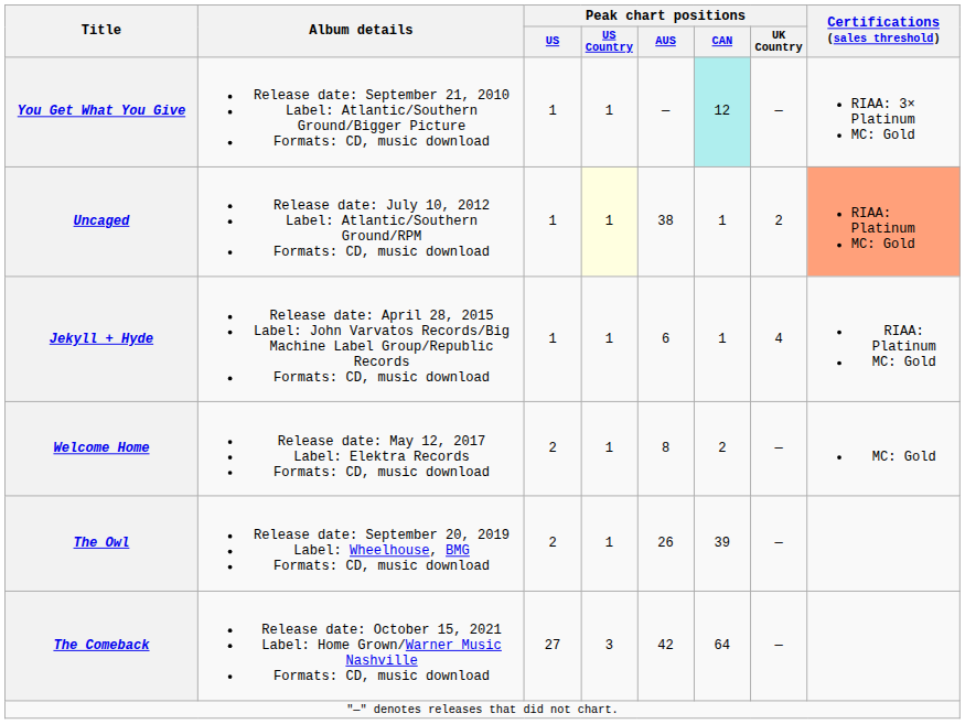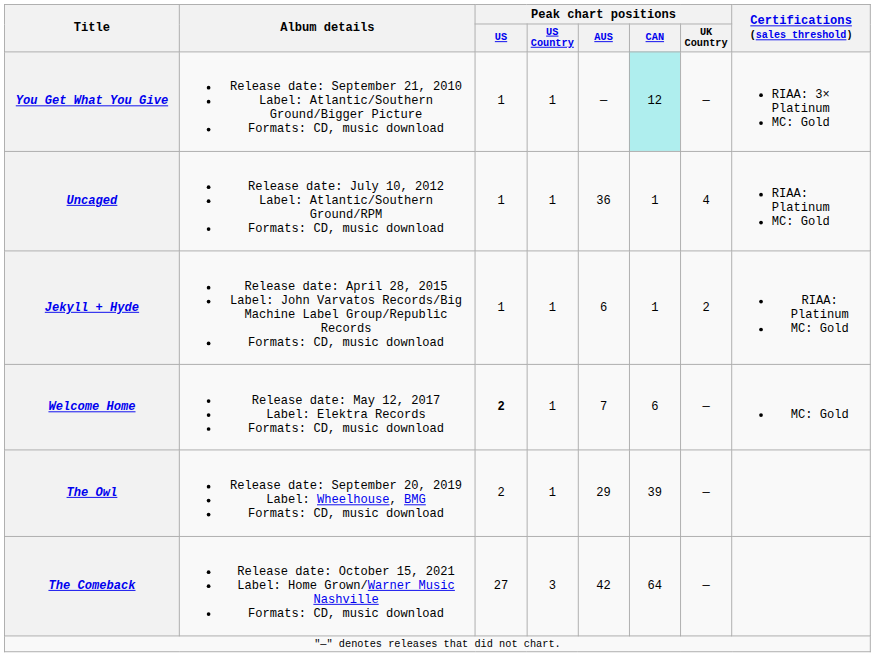 <table class="wikitable plainrowheaders" style="text-align:center;">
 <tr>
 <th scope="col" rowspan="2" style="width:14em;">Title</th>
 <th scope="col" rowspan="2" style="width:24em;">Album details</th>
 <th scope="col" colspan="5">Peak chart positions</th>
 <th scope="col" rowspan="2" style="width:11em;"><a href='#'>Certifications</a><br><small>(<a href='#'>sales threshold</a>)</small></th>
 </tr>
 <tr>
 <th scope="col" style="width:4.5em;font-size:85%;"><a href='#'>US</a><br></th>
 <th scope="col" style="width:4.5em;font-size:85%;"><a href='#'>US Country</a><br></th>
 <th scope="col" style="width:4.5em;font-size:85%;"><a href='#'>AUS</a><br></th>
 <th scope="col" style="width:4.5em;font-size:85%;"><a href='#'>CAN</a><br></th>
 <th scope="col" style="width:4.5em;font-size:85%;">UK Country<br></th>
 </tr>
 <tr>
 <th scope="row"><em><a href='#'>You Get What You Give</a></em></th>
 <td><br><ul><li>Release date: September 21, 2010</li><li>Label: Atlantic/Southern Ground/Bigger Picture</li><li>Formats: CD, music download</li></ul></td>
 <td>1</td>
 <td>1</td>
 <td>—</td>
 <td style="background: paleturquoise;">12</td>
 <td>—</td>
 <td style="text-align:left;"><br><ul><li>RIAA: 3× Platinum</li><li>MC: Gold</li></ul></td>
 </tr>
 <tr>
 <th scope="row"><em><a href='#'>Uncaged</a></em></th>
 <td><br><ul><li>Release date: July 10, 2012</li><li>Label: Atlantic/Southern Ground/RPM</li><li>Formats: CD, music download</li></ul></td>
 <td>1</td>
-<td style="background: lightyellow;">1</td>
-<td>38</td>
 <td>1</td>
-<td>2</td>
-<td style="background: lightsalmon; text-align:left;"><br><ul><li>RIAA: Platinum</li><li>MC: Gold</li></ul></td>
+<td>36</td>
+<td>1</td>
+<td>4</td>
+<td style="text-align:left;"><br><ul><li>RIAA: Platinum</li><li>MC: Gold</li></ul></td>
 </tr>
 <tr>
 <th scope="row"><em><a href='#'>Jekyll + Hyde</a></em></th>
 <td><br><ul><li>Release date: April 28, 2015</li><li>Label: John Varvatos Records/Big Machine Label Group/Republic Records</li><li>Formats: CD, music download</li></ul></td>
 <td>1</td>
 <td>1</td>
 <td>6</td>
 <td>1</td>
-<td>4</td>
+<td>2</td>
 <td><br><ul><li>RIAA: Platinum</li><li>MC: Gold</li></ul></td>
 </tr>
 <tr>
 <th scope="row"><em><a href='#'>Welcome Home</a></em></th>
 <td><br><ul><li>Release date: May 12, 2017</li><li>Label: Elektra Records</li><li>Formats: CD, music download</li></ul></td>
-<td>2</td>
+<td><strong>2</strong></td>
 <td>1</td>
-<td>8</td>
-<td>2</td>
+<td>7</td>
+<td>6</td>
 <td>—</td>
 <td><br><ul><li>MC: Gold</li></ul></td>
 </tr>
 <tr>
 <th scope="row"><em><a href='#'>The Owl</a></em></th>
 <td><br><ul><li>Release date: September 20, 2019</li><li>Label: <a href='#'>Wheelhouse</a>, <a href='#'>BMG</a></li><li>Formats: CD, music download</li></ul></td>
 <td>2</td>
 <td>1</td>
-<td>26</td>
+<td>29</td>
 <td>39</td>
 <td>—</td>
 <td></td>
 </tr>
 <tr>
 <th scope="row"><em><a href='#'>The Comeback</a></em></th>
 <td><br><ul><li>Release date: October 15, 2021</li><li>Label: Home Grown/<a href='#'>Warner Music Nashville</a></li><li>Formats: CD, music download</li></ul></td>
 <td>27</td>
 <td>3</td>
 <td>42</td>
 <td>64</td>
 <td>—</td>
 <td></td>
 </tr>
 <tr>
 <td colspan="9" style="font-size:85%">"—" denotes releases that did not chart.</td>
 </tr>
 </table>
